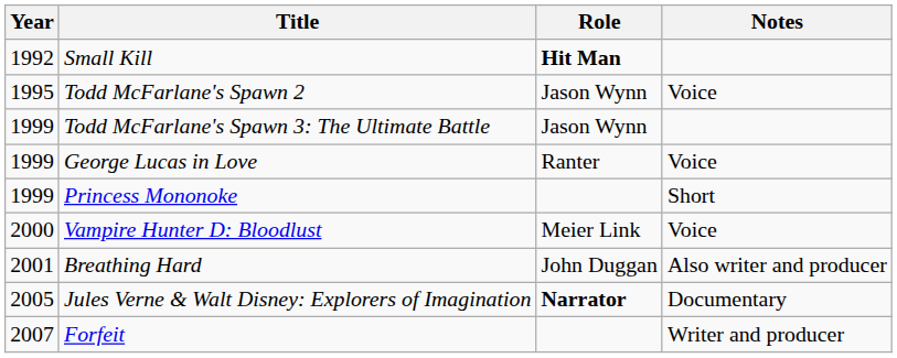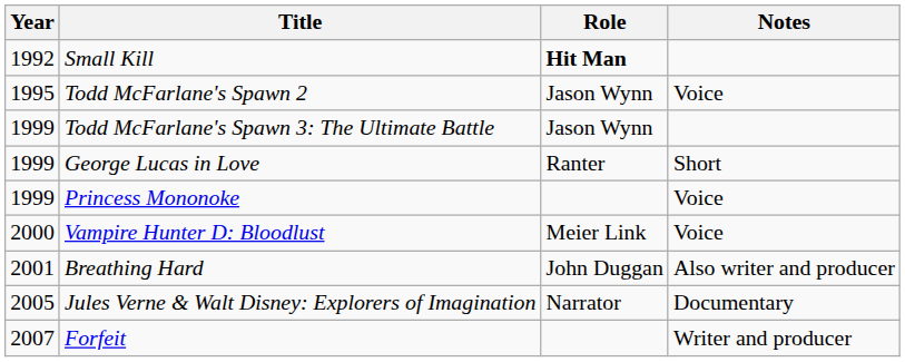 <table class="wikitable sortable">
 <tr>
 <th>Year</th>
 <th>Title</th>
 <th>Role</th>
 <th>Notes</th>
 </tr>
 <tr>
 <td>1992</td>
 <td><em>Small Kill</em></td>
 <td><strong>Hit Man</strong></td>
 <td></td>
 </tr>
 <tr>
 <td>1995</td>
 <td><em>Todd McFarlane's Spawn 2</em></td>
 <td>Jason Wynn</td>
 <td>Voice</td>
 </tr>
 <tr>
 <td>1999</td>
 <td><em>Todd McFarlane's Spawn 3: The Ultimate Battle</em></td>
 <td>Jason Wynn</td>
 <td></td>
 </tr>
 <tr>
 <td>1999</td>
 <td><em>George Lucas in Love</em></td>
 <td>Ranter</td>
-<td>Voice</td>
+<td>Short</td>
 </tr>
 <tr>
 <td>1999</td>
 <td><em><a href='#'>Princess Mononoke</a></em></td>
 <td></td>
-<td>Short</td>
+<td>Voice</td>
 </tr>
 <tr>
 <td>2000</td>
 <td><em><a href='#'>Vampire Hunter D: Bloodlust</a></em></td>
 <td>Meier Link</td>
 <td>Voice</td>
 </tr>
 <tr>
 <td>2001</td>
 <td><em>Breathing Hard</em></td>
 <td>John Duggan</td>
 <td>Also writer and producer</td>
 </tr>
 <tr>
 <td>2005</td>
 <td><em>Jules Verne & Walt Disney: Explorers of Imagination</em></td>
-<td><strong>Narrator</strong></td>
+<td>Narrator</td>
 <td>Documentary</td>
 </tr>
 <tr>
 <td>2007</td>
 <td><em><a href='#'>Forfeit</a></em></td>
 <td></td>
 <td>Writer and producer</td>
 </tr>
 </table>
